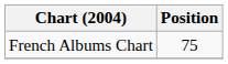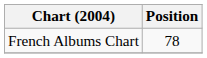 <table class="wikitable sortable">
 <tr>
 <th>Chart (2004)</th>
 <th>Position</th>
 </tr>
 <tr>
 <td>French Albums Chart</td>
-<td align="center">75</td>
+<td align="center">78</td>
 </tr>
 <tr>
 </tr>
 </table>
